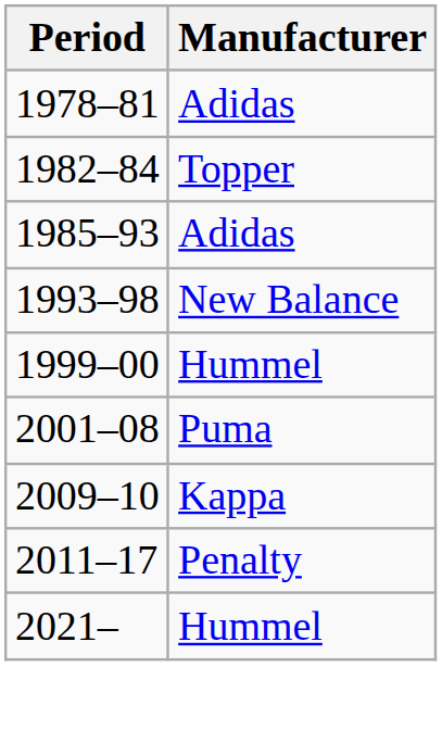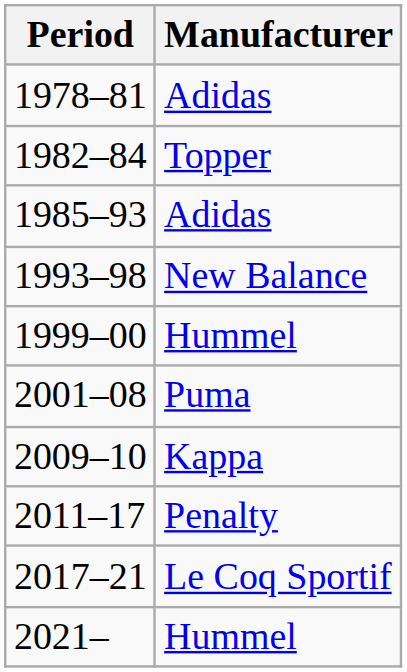 <table class="wikitable sortable" style="text-align:left">
 <tr>
 <th>Period</th>
 <th>Manufacturer</th>
 </tr>
 <tr>
 <td>1978–81</td>
 <td><a href='#'>Adidas</a></td>
 </tr>
 <tr>
 <td>1982–84</td>
 <td><a href='#'>Topper</a></td>
 </tr>
 <tr>
 <td>1985–93</td>
 <td><a href='#'>Adidas</a></td>
 </tr>
 <tr>
 <td>1993–98</td>
 <td><a href='#'>New Balance</a></td>
 </tr>
 <tr>
 <td>1999–00</td>
 <td><a href='#'>Hummel</a></td>
 </tr>
 <tr>
 <td>2001–08</td>
 <td><a href='#'>Puma</a></td>
 </tr>
 <tr>
 <td>2009–10</td>
 <td><a href='#'>Kappa</a></td>
 </tr>
 <tr>
 <td>2011–17</td>
 <td><a href='#'>Penalty</a></td>
 </tr>
 <tr>
+<td>2017–21</td>
+<td><a href='#'>Le Coq Sportif</a></td>
+</tr>
+<tr>
 <td>2021–</td>
 <td><a href='#'>Hummel</a></td>
 </tr>
 </table>
